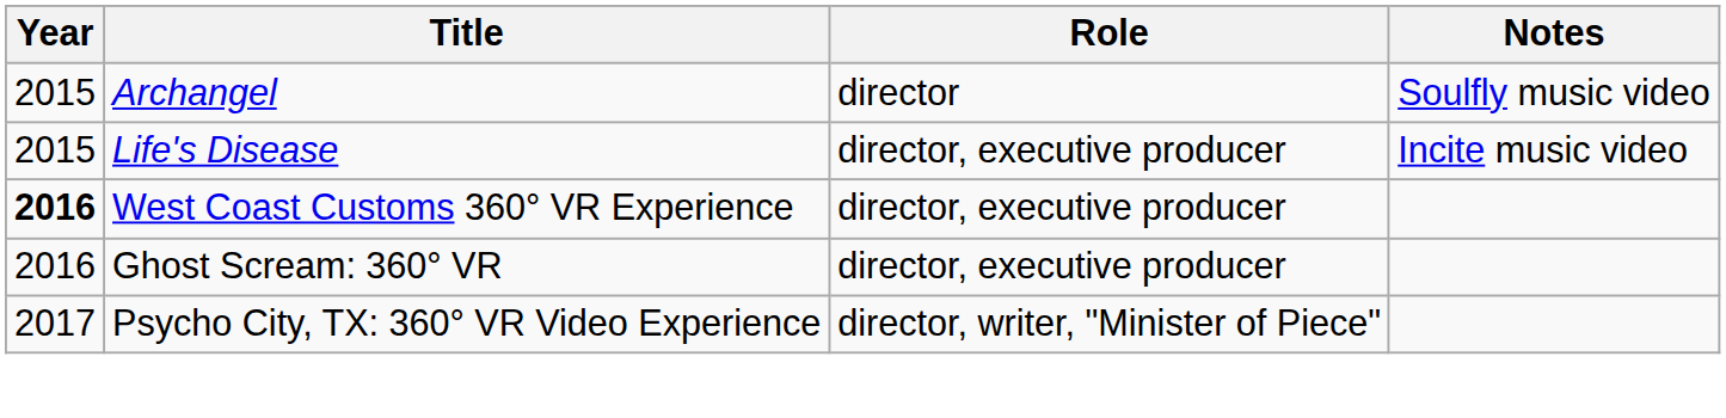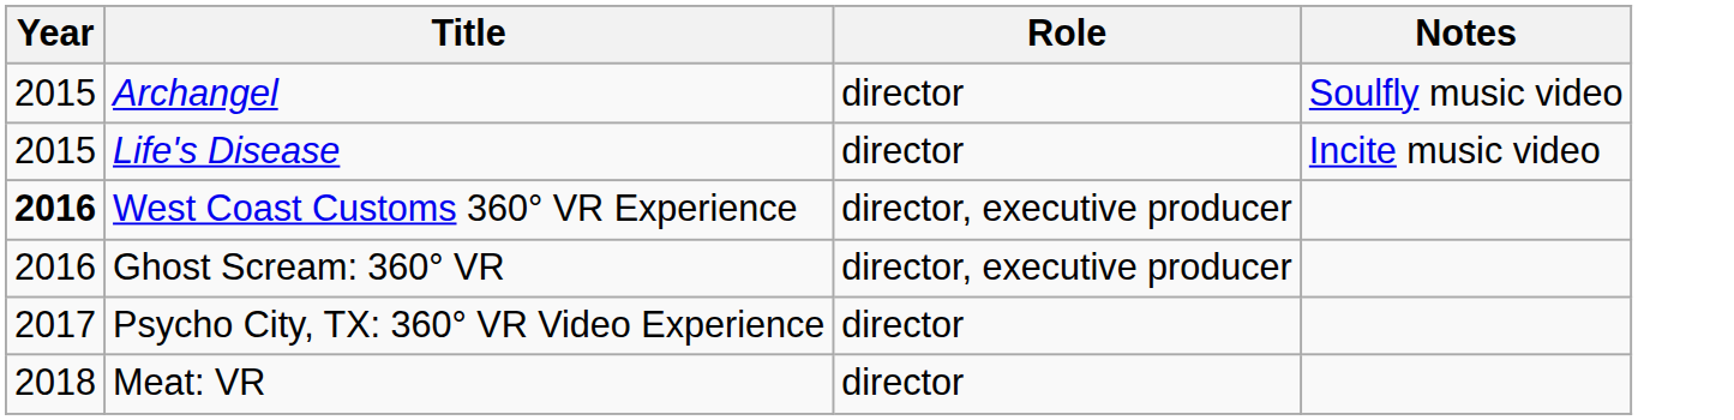 <table class="wikitable sortable">
 <tr>
 <th>Year</th>
 <th>Title</th>
 <th>Role</th>
 <th>Notes</th>
 </tr>
 <tr>
 <td>2015</td>
 <td><em><a href='#'>Archangel</a></em></td>
 <td>director</td>
 <td><a href='#'>Soulfly</a> music video</td>
 </tr>
 <tr>
 <td>2015</td>
 <td><em><a href='#'>Life's Disease</a></em></td>
-<td>director, executive producer</td>
+<td>director</td>
 <td><a href='#'>Incite</a> music video</td>
 </tr>
 <tr>
 <td><strong>2016</strong></td>
 <td><a href='#'>West Coast Customs</a> 360° VR Experience</td>
 <td>director, executive producer</td>
 <td></td>
 </tr>
 <tr>
 <td>2016</td>
 <td>Ghost Scream: 360° VR</td>
 <td>director, executive producer</td>
 <td></td>
 </tr>
 <tr>
 <td>2017</td>
 <td>Psycho City, TX: 360° VR Video Experience</td>
-<td>director, writer, "Minister of Piece"</td>
+<td>director</td>
+<td></td>
+</tr>
+<tr>
+<td>2018</td>
+<td>Meat: VR</td>
+<td>director</td>
 <td></td>
 </tr>
 </table>
